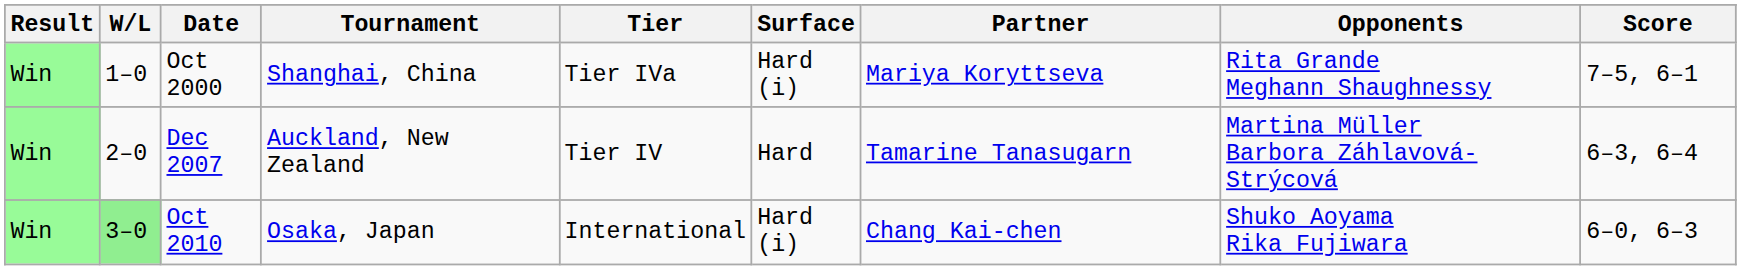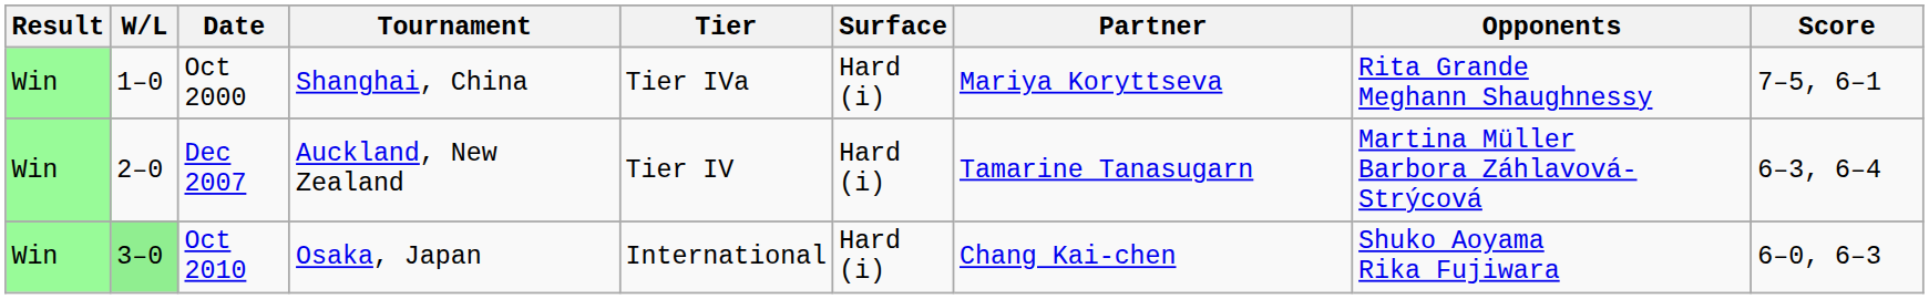 <table class="sortable wikitable">
 <tr>
 <th>Result</th>
 <th style="width:28px" class="unsortable">W/L</th>
 <th style="width:50px">Date</th>
 <th style="width:160px">Tournament</th>
 <th style="width:70px">Tier</th>
 <th style="width:50px">Surface</th>
 <th style="width:195px">Partner</th>
 <th style="width:195px">Opponents</th>
 <th style="width:80px" class="unsortable">Score</th>
 </tr>
 <tr>
 <td style="background:#98fb98;">Win</td>
 <td>1–0</td>
 <td>Oct 2000</td>
 <td><a href='#'>Shanghai</a>, China</td>
 <td>Tier IVa</td>
 <td>Hard (i)</td>
 <td> <a href='#'>Mariya Koryttseva</a></td>
 <td> <a href='#'>Rita Grande</a> <br>  <a href='#'>Meghann Shaughnessy</a></td>
 <td>7–5, 6–1</td>
 </tr>
 <tr>
 <td style="background:#98fb98;">Win</td>
 <td>2–0</td>
 <td><a href='#'>Dec 2007</a></td>
 <td><a href='#'>Auckland</a>, New Zealand</td>
 <td>Tier IV</td>
-<td>Hard</td>
+<td>Hard (i)</td>
 <td> <a href='#'>Tamarine Tanasugarn</a></td>
 <td> <a href='#'>Martina Müller</a> <br>  <a href='#'>Barbora Záhlavová-Strýcová</a></td>
 <td>6–3, 6–4</td>
 </tr>
 <tr>
 <td style="background:#98fb98;">Win</td>
 <td style="background: lightgreen;">3–0</td>
 <td><a href='#'>Oct 2010</a></td>
 <td><a href='#'>Osaka</a>, Japan</td>
 <td>International</td>
 <td>Hard (i)</td>
 <td> <a href='#'>Chang Kai-chen</a></td>
 <td> <a href='#'>Shuko Aoyama</a> <br>  <a href='#'>Rika Fujiwara</a></td>
 <td>6–0, 6–3</td>
 </tr>
 </table>
